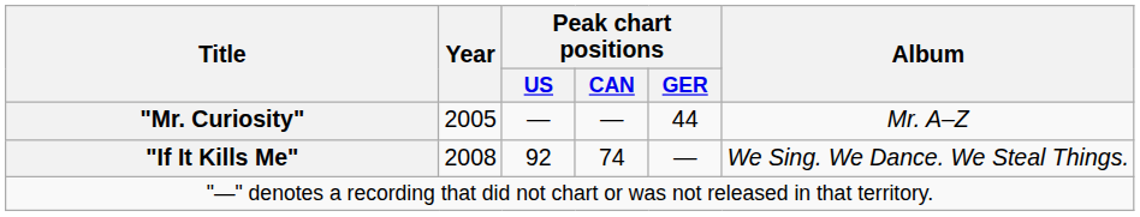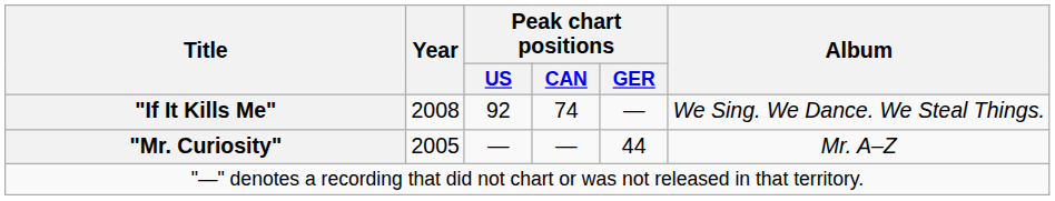 <table class="wikitable plainrowheaders" style="text-align:center;" border="1">
 <tr>
 <th scope="col" rowspan="2" style="width:18em;">Title</th>
 <th scope="col" rowspan="2">Year</th>
 <th scope="col" colspan="3">Peak chart positions</th>
 <th scope="col" rowspan="2">Album</th>
 </tr>
 <tr>
 <th scope="col" style="width:3em;font-size:90%;"><a href='#'>US</a><br></th>
 <th scope="col" style="width:3em;font-size:90%;"><a href='#'>CAN</a><br></th>
 <th scope="col" style="width:3em;font-size:90%;"><a href='#'>GER</a><br></th>
 </tr>
 <tr>
+<th scope="row">"If It Kills Me"</th>
+<td>2008</td>
+<td>92</td>
+<td>74</td>
+<td>—</td>
+<td><em>We Sing. We Dance. We Steal Things.</em></td>
+</tr>
+<tr>
 <th scope="row">"Mr. Curiosity"</th>
 <td>2005</td>
 <td>—</td>
 <td>—</td>
 <td>44</td>
 <td><em>Mr. A–Z</em></td>
 </tr>
 <tr>
-<th scope="row">"If It Kills Me"</th>
-<td>2008</td>
-<td>92</td>
-<td>74</td>
-<td>—</td>
-<td><em>We Sing. We Dance. We Steal Things.</em></td>
-</tr>
-<tr>
 <td colspan="6" style="font-size:90%">"—" denotes a recording that did not chart or was not released in that territory.</td>
 </tr>
 </table>
